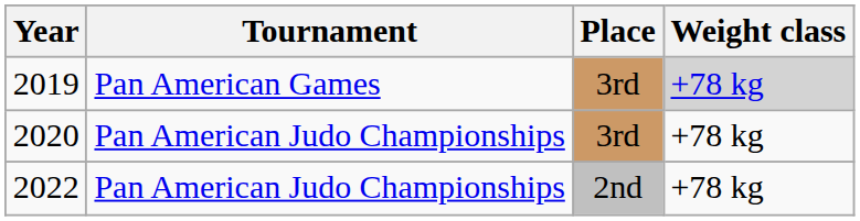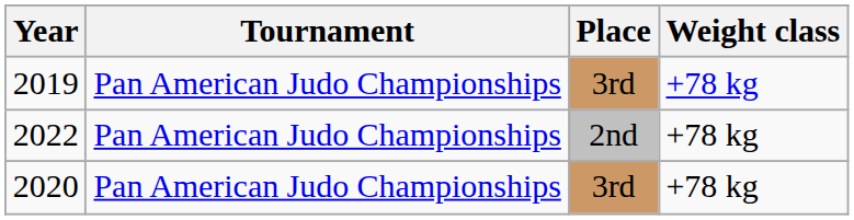 <table class=wikitable>
 <tr>
 <th>Year</th>
 <th>Tournament</th>
 <th>Place</th>
 <th>Weight class</th>
 </tr>
 <tr>
 <td>2019</td>
-<td><a href='#'>Pan American Games</a></td>
+<td><a href='#'>Pan American Judo Championships</a></td>
 <td bgcolor="cc9966" align="center">3rd</td>
-<td style="background: lightgrey;"><a href='#'>+78 kg</a></td>
+<td><a href='#'>+78 kg</a></td>
+</tr>
+<tr>
+<td>2022</td>
+<td><a href='#'>Pan American Judo Championships</a></td>
+<td bgcolor="silver" align="center">2nd</td>
+<td>+78 kg</td>
 </tr>
 <tr>
 <td>2020</td>
 <td><a href='#'>Pan American Judo Championships</a></td>
 <td bgcolor="cc9966" align="center">3rd</td>
 <td>+78 kg</td>
 </tr>
-<tr>
-<td>2022</td>
-<td><a href='#'>Pan American Judo Championships</a></td>
-<td bgcolor="silver" align="center">2nd</td>
-<td>+78 kg</td>
-</tr>
 </table>
